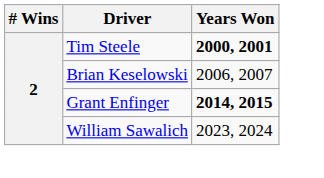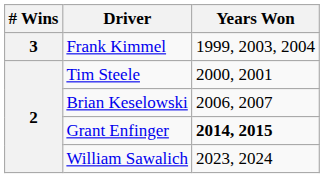 <table class="wikitable" style="font-size: 95%;">
 <tr>
 <th># Wins</th>
 <th>Driver</th>
 <th>Years Won</th>
 </tr>
 <tr>
+<th>3</th>
+<td><a href='#'>Frank Kimmel</a></td>
+<td>1999, 2003, 2004</td>
+</tr>
+<tr>
 <th rowspan="4">2</th>
 <td><a href='#'>Tim Steele</a></td>
-<td><strong>2000, 2001</strong></td>
+<td>2000, 2001</td>
 </tr>
 <tr>
 <td><a href='#'>Brian Keselowski</a></td>
 <td>2006, 2007</td>
 </tr>
 <tr>
 <td><a href='#'>Grant Enfinger</a></td>
 <td><strong>2014, 2015</strong></td>
 </tr>
 <tr>
 <td><a href='#'>William Sawalich</a></td>
 <td>2023, 2024</td>
 </tr>
 </table>
